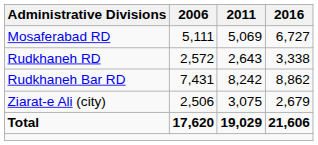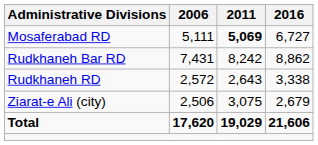 <table class="wikitable">
 <tr>
 <th>Administrative Divisions</th>
 <th>2006</th>
 <th>2011</th>
 <th>2016</th>
 </tr>
 <tr>
 <td><a href='#'>Mosaferabad RD</a></td>
 <td style="text-align: right;">5,111</td>
-<td style="text-align: right;">5,069</td>
+<td style="text-align: right;"><strong>5,069</strong></td>
 <td style="text-align: right;">6,727</td>
+</tr>
+<tr>
+<td><a href='#'>Rudkhaneh Bar RD</a></td>
+<td style="text-align: right;">7,431</td>
+<td style="text-align: right;">8,242</td>
+<td style="text-align: right;">8,862</td>
 </tr>
 <tr>
 <td><a href='#'>Rudkhaneh RD</a></td>
 <td style="text-align: right;">2,572</td>
 <td style="text-align: right;">2,643</td>
 <td style="text-align: right;">3,338</td>
-</tr>
-<tr>
-<td><a href='#'>Rudkhaneh Bar RD</a></td>
-<td style="text-align: right;">7,431</td>
-<td style="text-align: right;">8,242</td>
-<td style="text-align: right;">8,862</td>
 </tr>
 <tr>
 <td><a href='#'>Ziarat-e Ali</a> (city)</td>
 <td style="text-align: right;">2,506</td>
 <td style="text-align: right;">3,075</td>
 <td style="text-align: right;">2,679</td>
 </tr>
 <tr>
 <td><strong>Total</strong></td>
 <td style="text-align: right;"><strong>17,620</strong></td>
 <td style="text-align: right;"><strong>19,029</strong></td>
 <td style="text-align: right;"><strong>21,606</strong></td>
 </tr>
 <tr>
 <td colspan=4></td>
 </tr>
 </table>
